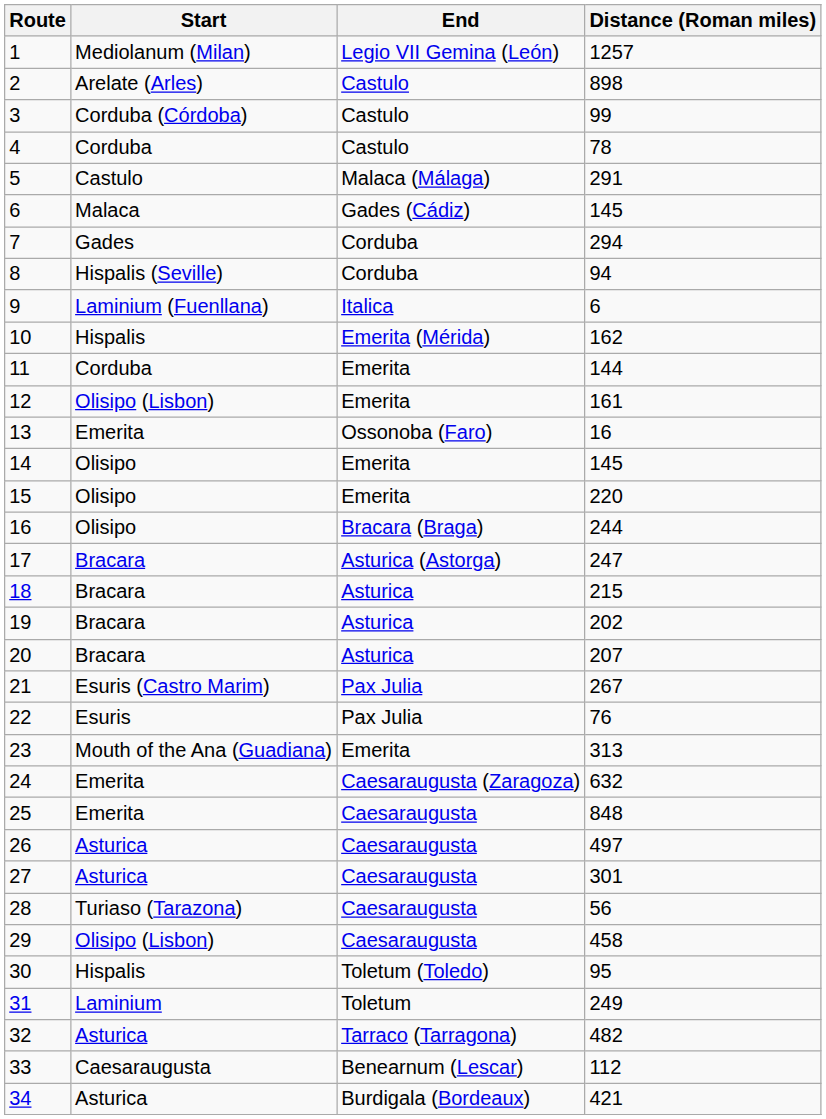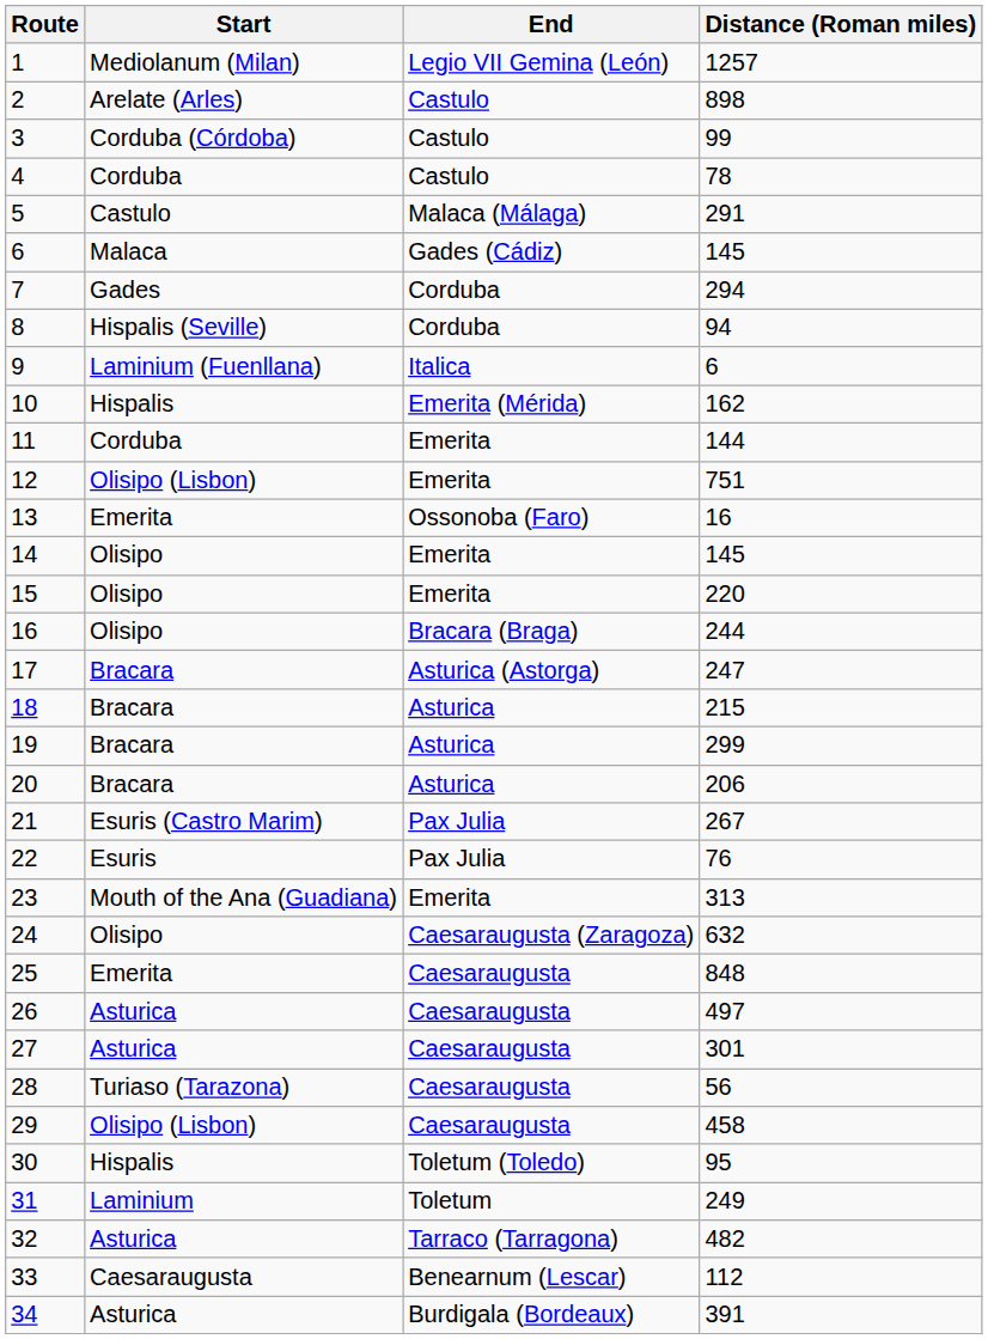 <table class="wikitable">
 <tr>
 <th>Route</th>
 <th>Start</th>
 <th>End</th>
 <th>Distance (Roman miles)</th>
 </tr>
 <tr>
 <td>1</td>
 <td>Mediolanum (<a href='#'>Milan</a>)</td>
 <td><a href='#'>Legio VII Gemina</a> (<a href='#'>León</a>)</td>
 <td>1257</td>
 </tr>
 <tr>
 <td>2</td>
 <td>Arelate (<a href='#'>Arles</a>)</td>
 <td><a href='#'>Castulo</a></td>
 <td>898</td>
 </tr>
 <tr>
 <td>3</td>
 <td>Corduba (<a href='#'>Córdoba</a>)</td>
 <td>Castulo</td>
 <td>99</td>
 </tr>
 <tr>
 <td>4</td>
 <td>Corduba</td>
 <td>Castulo</td>
 <td>78</td>
 </tr>
 <tr>
 <td>5</td>
 <td>Castulo</td>
 <td>Malaca (<a href='#'>Málaga</a>)</td>
 <td>291</td>
 </tr>
 <tr>
 <td>6</td>
 <td>Malaca</td>
 <td>Gades (<a href='#'>Cádiz</a>)</td>
 <td>145</td>
 </tr>
 <tr>
 <td>7</td>
 <td>Gades</td>
 <td>Corduba</td>
 <td>294</td>
 </tr>
 <tr>
 <td>8</td>
 <td>Hispalis (<a href='#'>Seville</a>)</td>
 <td>Corduba</td>
 <td>94</td>
 </tr>
 <tr>
 <td>9</td>
 <td><a href='#'>Laminium</a> (<a href='#'>Fuenllana</a>)</td>
 <td><a href='#'>Italica</a></td>
 <td>6</td>
 </tr>
 <tr>
 <td>10</td>
 <td>Hispalis</td>
 <td><a href='#'>Emerita</a> (<a href='#'>Mérida</a>)</td>
 <td>162</td>
 </tr>
 <tr>
 <td>11</td>
 <td>Corduba</td>
 <td>Emerita</td>
 <td>144</td>
 </tr>
 <tr>
 <td>12</td>
 <td><a href='#'>Olisipo</a> (<a href='#'>Lisbon</a>)</td>
 <td>Emerita</td>
-<td>161</td>
+<td>751</td>
 </tr>
 <tr>
 <td>13</td>
 <td>Emerita</td>
 <td>Ossonoba (<a href='#'>Faro</a>)</td>
 <td>16</td>
 </tr>
 <tr>
 <td>14</td>
 <td>Olisipo</td>
 <td>Emerita</td>
 <td>145</td>
 </tr>
 <tr>
 <td>15</td>
 <td>Olisipo</td>
 <td>Emerita</td>
 <td>220</td>
 </tr>
 <tr>
 <td>16</td>
 <td>Olisipo</td>
 <td><a href='#'>Bracara</a> (<a href='#'>Braga</a>)</td>
 <td>244</td>
 </tr>
 <tr>
 <td>17</td>
 <td><a href='#'>Bracara</a></td>
 <td><a href='#'>Asturica</a> (<a href='#'>Astorga</a>)</td>
 <td>247</td>
 </tr>
 <tr>
 <td><a href='#'>18</a></td>
 <td>Bracara</td>
 <td><a href='#'>Asturica</a></td>
 <td>215</td>
 </tr>
 <tr>
 <td>19</td>
 <td>Bracara</td>
 <td><a href='#'>Asturica</a></td>
-<td>202</td>
+<td>299</td>
 </tr>
 <tr>
 <td>20</td>
 <td>Bracara</td>
 <td><a href='#'>Asturica</a></td>
-<td>207</td>
+<td>206</td>
 </tr>
 <tr>
 <td>21</td>
 <td>Esuris (<a href='#'>Castro Marim</a>)</td>
 <td><a href='#'>Pax Julia</a></td>
 <td>267</td>
 </tr>
 <tr>
 <td>22</td>
 <td>Esuris</td>
 <td>Pax Julia</td>
 <td>76</td>
 </tr>
 <tr>
 <td>23</td>
 <td>Mouth of the Ana (<a href='#'>Guadiana</a>)</td>
 <td>Emerita</td>
 <td>313</td>
 </tr>
 <tr>
 <td>24</td>
-<td>Emerita</td>
+<td>Olisipo</td>
 <td><a href='#'>Caesaraugusta</a> (<a href='#'>Zaragoza</a>)</td>
 <td>632</td>
 </tr>
 <tr>
 <td>25</td>
 <td>Emerita</td>
 <td><a href='#'>Caesaraugusta</a></td>
 <td>848</td>
 </tr>
 <tr>
 <td>26</td>
 <td><a href='#'>Asturica</a></td>
 <td><a href='#'>Caesaraugusta</a></td>
 <td>497</td>
 </tr>
 <tr>
 <td>27</td>
 <td><a href='#'>Asturica</a></td>
 <td><a href='#'>Caesaraugusta</a></td>
 <td>301</td>
 </tr>
 <tr>
 <td>28</td>
 <td>Turiaso (<a href='#'>Tarazona</a>)</td>
 <td><a href='#'>Caesaraugusta</a></td>
 <td>56</td>
 </tr>
 <tr>
 <td>29</td>
 <td><a href='#'>Olisipo</a> (<a href='#'>Lisbon</a>)</td>
 <td><a href='#'>Caesaraugusta</a></td>
 <td>458</td>
 </tr>
 <tr>
 <td>30</td>
 <td>Hispalis</td>
 <td>Toletum (<a href='#'>Toledo</a>)</td>
 <td>95</td>
 </tr>
 <tr>
 <td><a href='#'>31</a></td>
 <td><a href='#'>Laminium</a></td>
 <td>Toletum</td>
 <td>249</td>
 </tr>
 <tr>
 <td>32</td>
 <td><a href='#'>Asturica</a></td>
 <td><a href='#'>Tarraco</a> (<a href='#'>Tarragona</a>)</td>
 <td>482</td>
 </tr>
 <tr>
 <td>33</td>
 <td>Caesaraugusta</td>
 <td>Benearnum (<a href='#'>Lescar</a>)</td>
 <td>112</td>
 </tr>
 <tr>
 <td><a href='#'>34</a></td>
 <td>Asturica</td>
 <td>Burdigala (<a href='#'>Bordeaux</a>)</td>
-<td>421</td>
+<td>391</td>
 </tr>
 <tr>
 </tr>
 </table>
